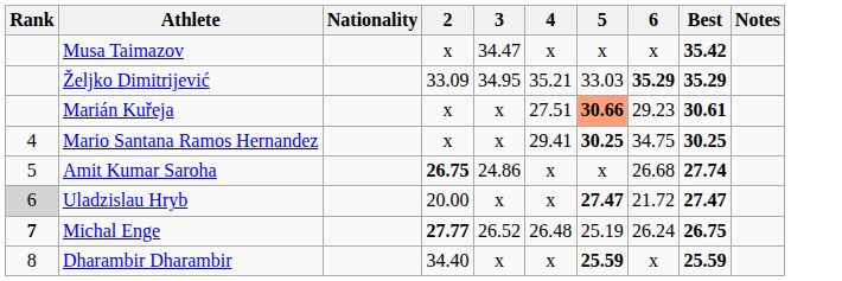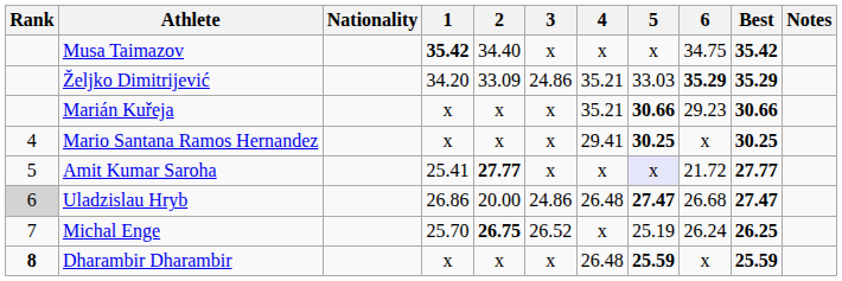 <table class="wikitable sortable" style="text-align:center">
 <tr>
 <th>Rank</th>
 <th>Athlete</th>
 <th>Nationality</th>
+<th>1</th>
 <th>2</th>
 <th>3</th>
 <th>4</th>
 <th>5</th>
 <th>6</th>
 <th>Best</th>
 <th>Notes</th>
 </tr>
 <tr>
 <td></td>
 <td style="text-align:left;"><a href='#'>Musa Taimazov</a></td>
 <td style="text-align:left;"></td>
-<td>x</td>
-<td>34.47</td>
+<td><strong>35.42</strong></td>
+<td>34.40</td>
 <td>x</td>
 <td>x</td>
 <td>x</td>
+<td>34.75</td>
 <td><strong>35.42</strong></td>
 <td><strong></strong></td>
 </tr>
 <tr>
 <td></td>
 <td style="text-align:left;"><a href='#'>Željko Dimitrijević</a></td>
 <td style="text-align:left;"></td>
+<td>34.20</td>
 <td>33.09</td>
-<td>34.95</td>
+<td>24.86</td>
 <td>35.21</td>
 <td>33.03</td>
 <td><strong>35.29</strong></td>
 <td><strong>35.29</strong></td>
 <td></td>
 </tr>
 <tr>
 <td></td>
 <td style="text-align:left;"><a href='#'>Marián Kuřeja</a></td>
 <td style="text-align:left;"></td>
 <td>x</td>
 <td>x</td>
-<td>27.51</td>
-<td style="background: lightsalmon;"><strong>30.66</strong></td>
+<td>x</td>
+<td>35.21</td>
+<td><strong>30.66</strong></td>
 <td>29.23</td>
-<td><strong>30.61</strong></td>
+<td><strong>30.66</strong></td>
 <td></td>
 </tr>
 <tr>
 <td>4</td>
 <td style="text-align:left;"><a href='#'>Mario Santana Ramos Hernandez</a></td>
 <td style="text-align:left;"></td>
 <td>x</td>
 <td>x</td>
+<td>x</td>
 <td>29.41</td>
 <td><strong>30.25</strong></td>
-<td>34.75</td>
+<td>x</td>
 <td><strong>30.25</strong></td>
 <td></td>
 </tr>
 <tr>
 <td>5</td>
 <td style="text-align:left;"><a href='#'>Amit Kumar Saroha</a></td>
 <td style="text-align:left;"></td>
-<td><strong>26.75</strong></td>
-<td>24.86</td>
+<td>25.41</td>
+<td><strong>27.77</strong></td>
 <td>x</td>
 <td>x</td>
-<td>26.68</td>
-<td><strong>27.74</strong></td>
+<td style="background: lavender;">x</td>
+<td>21.72</td>
+<td><strong>27.77</strong></td>
 <td></td>
 </tr>
 <tr>
 <td style="background: lightgrey;">6</td>
 <td style="text-align:left;"><a href='#'>Uladzislau Hryb</a></td>
 <td style="text-align:left;"></td>
+<td>26.86</td>
 <td>20.00</td>
-<td>x</td>
-<td>x</td>
+<td>24.86</td>
+<td>26.48</td>
 <td><strong>27.47</strong></td>
-<td>21.72</td>
+<td>26.68</td>
 <td><strong>27.47</strong></td>
 <td></td>
 </tr>
 <tr>
-<td><strong>7</strong></td>
+<td>7</td>
 <td style="text-align:left;"><a href='#'>Michal Enge</a></td>
 <td style="text-align:left;"></td>
-<td><strong>27.77</strong></td>
+<td>25.70</td>
+<td><strong>26.75</strong></td>
 <td>26.52</td>
-<td>26.48</td>
+<td>x</td>
 <td>25.19</td>
 <td>26.24</td>
-<td><strong>26.75</strong></td>
+<td><strong>26.25</strong></td>
 <td></td>
 </tr>
 <tr>
-<td>8</td>
+<td><strong>8</strong></td>
 <td style="text-align:left;"><a href='#'>Dharambir Dharambir</a></td>
 <td style="text-align:left;"></td>
-<td>34.40</td>
 <td>x</td>
 <td>x</td>
+<td>x</td>
+<td>26.48</td>
 <td><strong>25.59</strong></td>
 <td>x</td>
 <td><strong>25.59</strong></td>
 <td></td>
 </tr>
 </table>
